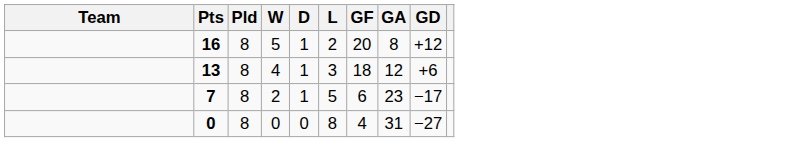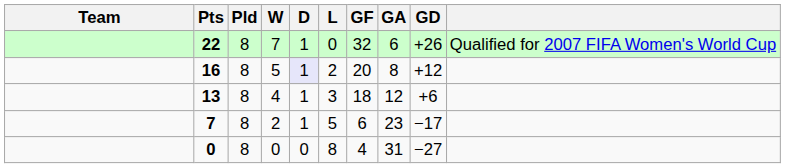 <table class="wikitable" style="text-align:center;">
 <tr>
 <th width=175>Team</th>
 <th width=20 abbr="Points">Pts</th>
 <th width=20 abbr="Played">Pld</th>
 <th width=20 abbr="Won">W</th>
 <th width=20 abbr="Drawn">D</th>
 <th width=20 abbr="Lost">L</th>
 <th width=20 abbr="Goals for">GF</th>
 <th width=20 abbr="Goals against">GA</th>
 <th width=20 abbr="Goal difference">GD</th>
 <th></th>
 </tr>
+<tr bgcolor="#ccffcc">
+<td style="text-align:left;"></td>
+<td><strong>22</strong></td>
+<td>8</td>
+<td>7</td>
+<td>1</td>
+<td>0</td>
+<td>32</td>
+<td>6</td>
+<td>+26</td>
+<td>Qualified for <a href='#'>2007 FIFA Women's World Cup</a></td>
+</tr>
 <tr>
 <td style="text-align:left;"></td>
 <td><strong>16</strong></td>
 <td>8</td>
 <td>5</td>
-<td>1</td>
+<td style="background: lavender;">1</td>
 <td>2</td>
 <td>20</td>
 <td>8</td>
 <td>+12</td>
 <td></td>
 </tr>
 <tr>
 <td style="text-align:left;"></td>
 <td><strong>13</strong></td>
 <td>8</td>
 <td>4</td>
 <td>1</td>
 <td>3</td>
 <td>18</td>
 <td>12</td>
 <td>+6</td>
 <td></td>
 </tr>
 <tr>
 <td style="text-align:left;"></td>
 <td><strong>7</strong></td>
 <td>8</td>
 <td>2</td>
 <td>1</td>
 <td>5</td>
 <td>6</td>
 <td>23</td>
 <td>−17</td>
 <td></td>
 </tr>
 <tr>
 <td style="text-align:left;"></td>
 <td><strong>0</strong></td>
 <td>8</td>
 <td>0</td>
 <td>0</td>
 <td>8</td>
 <td>4</td>
 <td>31</td>
 <td>−27</td>
 <td></td>
 </tr>
 </table>
